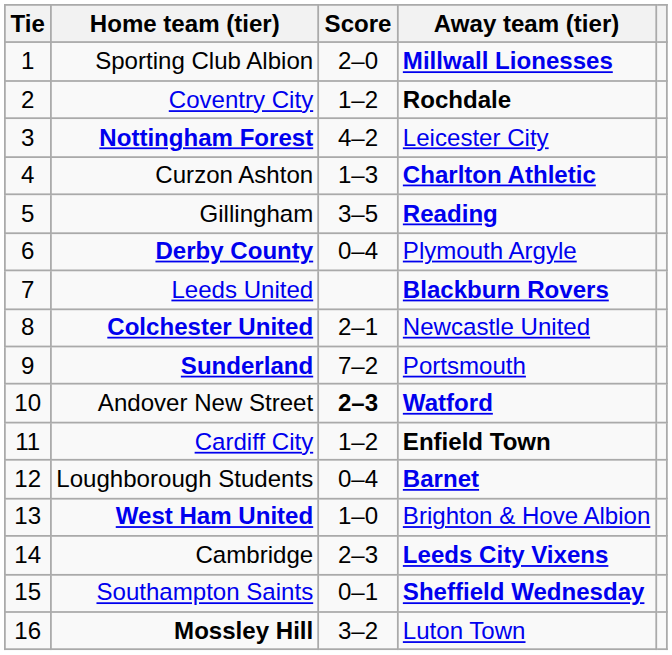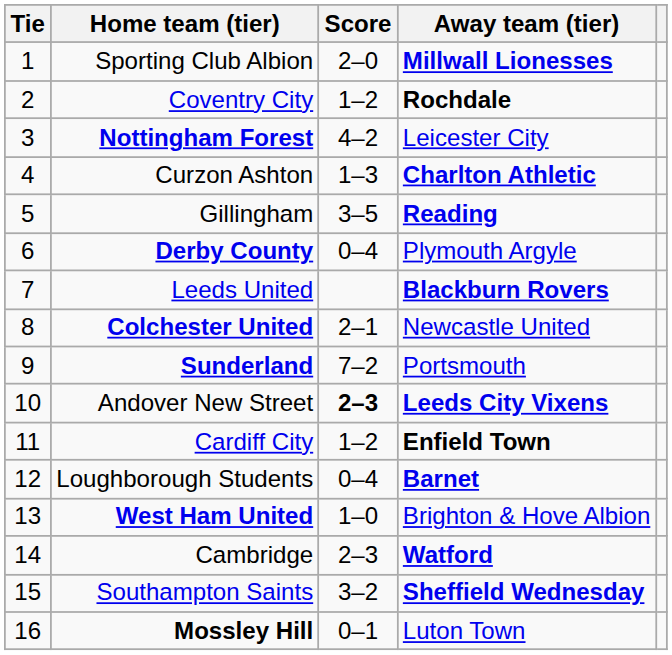 <table class="wikitable" style="text-align:center; font-size:85%">
 <tr>
 <th>Tie</th>
 <th>Home team (tier)</th>
 <th>Score</th>
 <th>Away team (tier)</th>
 <th></th>
 </tr>
 <tr>
 <td>1</td>
 <td style="text-align: right;">Sporting Club Albion</td>
 <td style="text-align: center;">2–0</td>
 <td style="text-align: left;"><strong><a href='#'>Millwall Lionesses</a></strong></td>
 <td></td>
 </tr>
 <tr>
 <td>2</td>
 <td style="text-align: right;"><a href='#'>Coventry City</a></td>
 <td style="text-align: center;">1–2</td>
 <td style="text-align: left;"><strong>Rochdale</strong></td>
 <td></td>
 </tr>
 <tr>
 <td>3</td>
 <td style="text-align: right;"><strong><a href='#'>Nottingham Forest</a></strong></td>
 <td style="text-align: center;">4–2</td>
 <td style="text-align: left;"><a href='#'>Leicester City</a></td>
 <td></td>
 </tr>
 <tr>
 <td>4</td>
 <td style="text-align: right;">Curzon Ashton</td>
 <td style="text-align: center;">1–3</td>
 <td style="text-align: left;"><strong><a href='#'>Charlton Athletic</a></strong></td>
 <td></td>
 </tr>
 <tr>
 <td>5</td>
 <td style="text-align: right;">Gillingham</td>
 <td style="text-align: center;">3–5</td>
 <td style="text-align: left;"><strong><a href='#'>Reading</a></strong></td>
 <td></td>
 </tr>
 <tr>
 <td>6</td>
 <td style="text-align: right;"><strong><a href='#'>Derby County</a></strong></td>
 <td style="text-align: center;">0–4</td>
 <td style="text-align: left;"><a href='#'>Plymouth Argyle</a></td>
 <td></td>
 </tr>
 <tr>
 <td>7</td>
 <td style="text-align: right;"><a href='#'>Leeds United</a></td>
 <td style="text-align: center;"></td>
 <td style="text-align: left;"><strong><a href='#'>Blackburn Rovers</a></strong></td>
 <td></td>
 </tr>
 <tr>
 <td>8</td>
 <td style="text-align: right;"><strong><a href='#'>Colchester United</a></strong></td>
 <td style="text-align: center;">2–1</td>
 <td style="text-align: left;"><a href='#'>Newcastle United</a></td>
 <td></td>
 </tr>
 <tr>
 <td>9</td>
 <td style="text-align: right;"><strong><a href='#'>Sunderland</a></strong></td>
 <td style="text-align: center;">7–2</td>
 <td style="text-align: left;"><a href='#'>Portsmouth</a></td>
 <td></td>
 </tr>
 <tr>
 <td>10</td>
 <td style="text-align: right;">Andover New Street</td>
 <td style="text-align: center;"><strong>2–3</strong></td>
-<td style="text-align: left;"><strong><a href='#'>Watford</a></strong></td>
+<td style="text-align: left;"><strong><a href='#'>Leeds City Vixens</a></strong></td>
 <td></td>
 </tr>
 <tr>
 <td>11</td>
 <td style="text-align: right;"><a href='#'>Cardiff City</a></td>
 <td style="text-align: center;">1–2</td>
 <td style="text-align: left;"><strong>Enfield Town</strong></td>
 <td></td>
 </tr>
 <tr>
 <td>12</td>
 <td style="text-align: right;">Loughborough Students</td>
 <td style="text-align: center;">0–4</td>
 <td style="text-align: left;"><strong><a href='#'>Barnet</a></strong></td>
 <td></td>
 </tr>
 <tr>
 <td>13</td>
 <td style="text-align: right;"><strong><a href='#'>West Ham United</a></strong></td>
 <td style="text-align: center;">1–0</td>
 <td style="text-align: left;"><a href='#'>Brighton & Hove Albion</a></td>
 <td></td>
 </tr>
 <tr>
 <td>14</td>
 <td style="text-align: right;">Cambridge</td>
 <td style="text-align: center;">2–3</td>
-<td style="text-align: left;"><strong><a href='#'>Leeds City Vixens</a></strong></td>
+<td style="text-align: left;"><strong><a href='#'>Watford</a></strong></td>
 <td></td>
 </tr>
 <tr>
 <td>15</td>
 <td style="text-align: right;"><a href='#'>Southampton Saints</a></td>
-<td style="text-align: center;">0–1</td>
+<td style="text-align: center;">3–2</td>
 <td style="text-align: left;"><strong><a href='#'>Sheffield Wednesday</a></strong></td>
 <td></td>
 </tr>
 <tr>
 <td>16</td>
 <td style="text-align: right;"><strong>Mossley Hill</strong></td>
-<td style="text-align: center;">3–2</td>
+<td style="text-align: center;">0–1</td>
 <td style="text-align: left;"><a href='#'>Luton Town</a></td>
 <td></td>
 </tr>
 </table>
